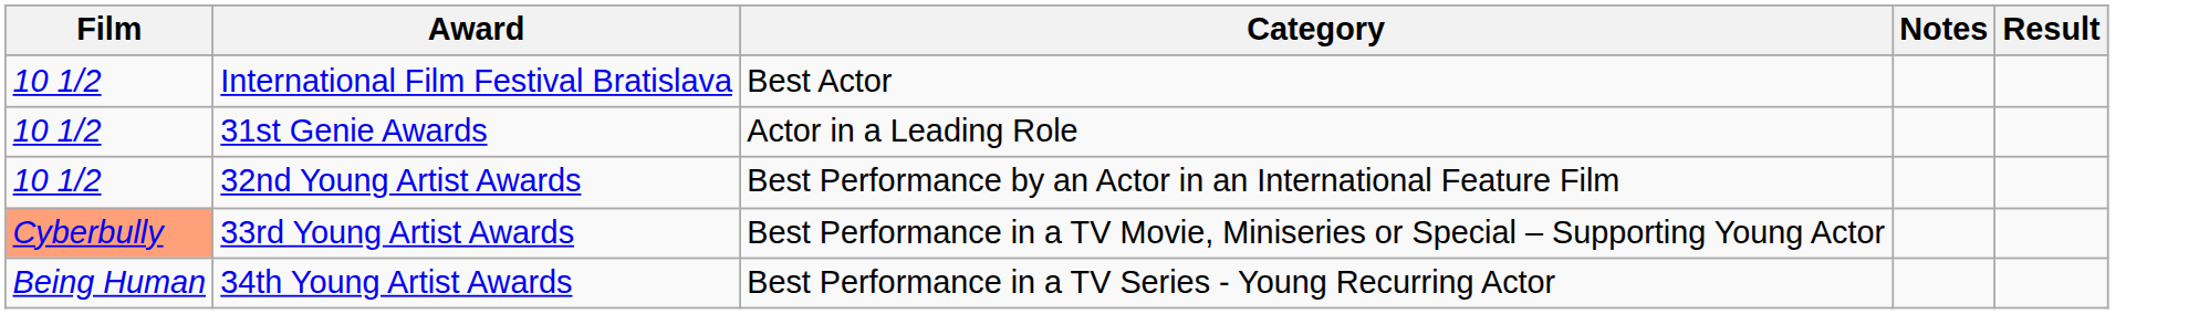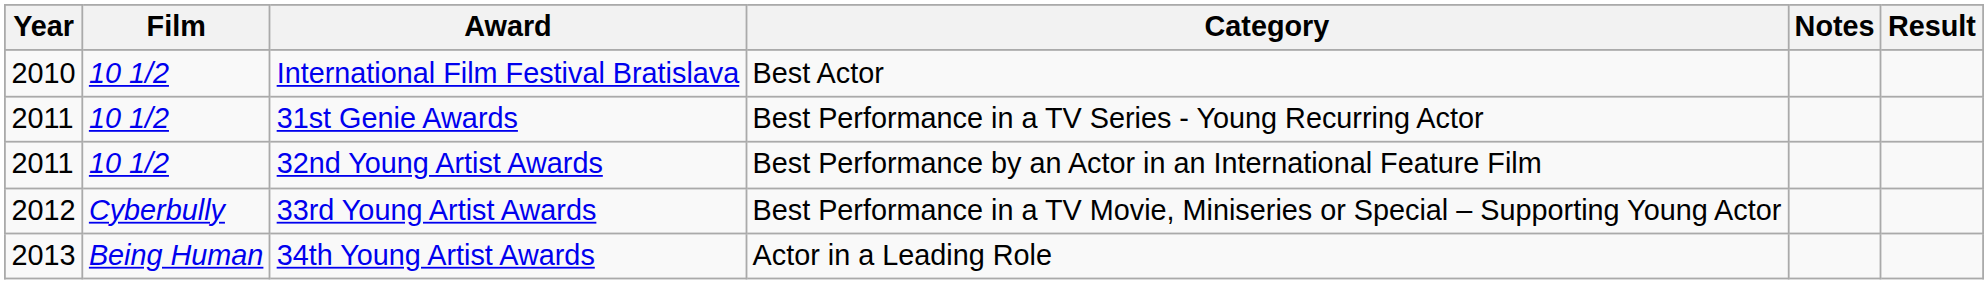 <table class="wikitable sortable">
 <tr>
+<th>Year</th>
 <th>Film</th>
 <th>Award</th>
 <th>Category</th>
 <th>Notes</th>
 <th>Result</th>
 </tr>
 <tr>
+<td>2010</td>
 <td><em><a href='#'>10 1/2</a></em></td>
 <td><a href='#'>International Film Festival Bratislava</a></td>
 <td>Best Actor</td>
 <td></td>
 <td></td>
 </tr>
 <tr>
+<td>2011</td>
 <td><em><a href='#'>10 1/2</a></em></td>
 <td><a href='#'>31st Genie Awards</a></td>
-<td>Actor in a Leading Role</td>
+<td>Best Performance in a TV Series - Young Recurring Actor</td>
 <td></td>
 <td></td>
 </tr>
 <tr>
+<td>2011</td>
 <td><em><a href='#'>10 1/2</a></em></td>
 <td><a href='#'>32nd Young Artist Awards</a></td>
 <td>Best Performance by an Actor in an International Feature Film</td>
 <td></td>
 <td></td>
 </tr>
 <tr>
-<td style="background: lightsalmon;"><em><a href='#'>Cyberbully</a></em></td>
+<td>2012</td>
+<td><em><a href='#'>Cyberbully</a></em></td>
 <td><a href='#'>33rd Young Artist Awards</a></td>
 <td>Best Performance in a TV Movie, Miniseries or Special – Supporting Young Actor</td>
 <td></td>
 <td></td>
 </tr>
 <tr>
+<td>2013</td>
 <td><em><a href='#'>Being Human</a></em></td>
 <td><a href='#'>34th Young Artist Awards</a></td>
-<td>Best Performance in a TV Series - Young Recurring Actor</td>
+<td>Actor in a Leading Role</td>
 <td></td>
 <td></td>
 </tr>
 </table>
